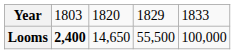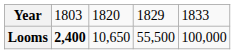 <table class=wikitable>
 <tr>
 <th>Year</th>
 <td>1803</td>
 <td>1820</td>
 <td>1829</td>
 <td>1833</td>
 </tr>
 <tr>
 <th>Looms</th>
 <td><strong>2,400</strong></td>
-<td>14,650</td>
+<td>10,650</td>
 <td>55,500</td>
 <td>100,000</td>
 </tr>
 </table>
